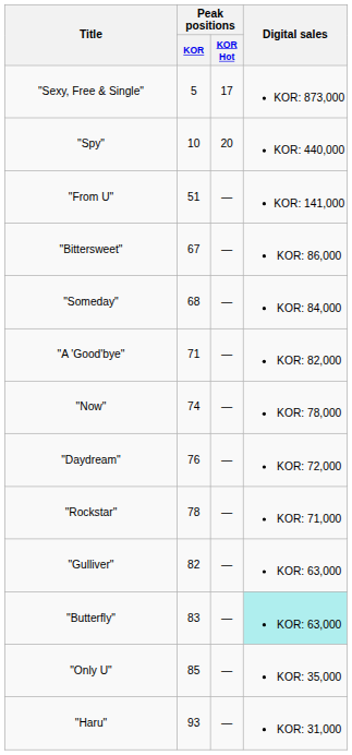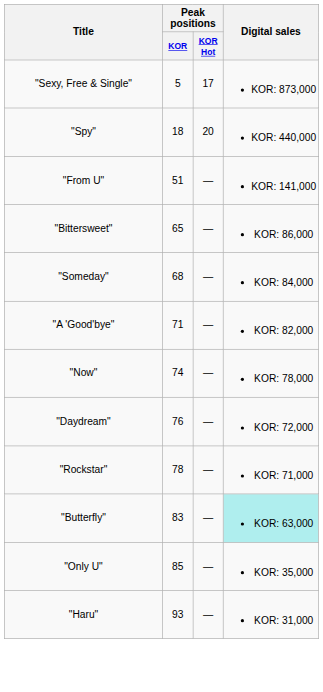 <table class="wikitable" style="text-align:center">
 <tr>
 <th rowspan="2" style="width:15em">Title</th>
 <th colspan="2">Peak positions</th>
 <th rowspan="2">Digital sales</th>
 </tr>
 <tr>
 <th style="width:2.5em;"><small><a href='#'>KOR</a></small><br></th>
 <th style="width:2.5em;"><small><a href='#'>KOR Hot</a></small><br></th>
 </tr>
 <tr>
 <td>"Sexy, Free & Single"</td>
 <td>5</td>
 <td>17</td>
 <td><br><ul><li>KOR: 873,000</li></ul></td>
 </tr>
 <tr>
 <td>"Spy"</td>
-<td>10</td>
+<td>18</td>
 <td>20</td>
 <td><br><ul><li>KOR: 440,000</li></ul></td>
 </tr>
 <tr>
 <td>"From U"</td>
 <td>51</td>
 <td>—</td>
 <td><br><ul><li>KOR: 141,000</li></ul></td>
 </tr>
 <tr>
 <td>"Bittersweet"</td>
-<td>67</td>
+<td>65</td>
 <td>—</td>
 <td><br><ul><li>KOR: 86,000</li></ul></td>
 </tr>
 <tr>
 <td>"Someday"</td>
 <td>68</td>
 <td>—</td>
 <td><br><ul><li>KOR: 84,000</li></ul></td>
 </tr>
 <tr>
 <td>"A 'Good'bye"</td>
 <td>71</td>
 <td>—</td>
 <td><br><ul><li>KOR: 82,000</li></ul></td>
 </tr>
 <tr>
 <td>"Now"</td>
 <td>74</td>
 <td>—</td>
 <td><br><ul><li>KOR: 78,000</li></ul></td>
 </tr>
 <tr>
 <td>"Daydream"</td>
 <td>76</td>
 <td>—</td>
 <td><br><ul><li>KOR: 72,000</li></ul></td>
 </tr>
 <tr>
 <td>"Rockstar"</td>
 <td>78</td>
 <td>—</td>
 <td><br><ul><li>KOR: 71,000</li></ul></td>
 </tr>
 <tr>
-<td>"Gulliver"</td>
-<td>82</td>
-<td>—</td>
-<td><br><ul><li>KOR: 63,000</li></ul></td>
-</tr>
-<tr>
 <td>"Butterfly"</td>
 <td>83</td>
 <td>—</td>
 <td style="background: paleturquoise;"><br><ul><li>KOR: 63,000</li></ul></td>
 </tr>
 <tr>
 <td>"Only U"</td>
 <td>85</td>
 <td>—</td>
 <td><br><ul><li>KOR: 35,000</li></ul></td>
 </tr>
 <tr>
 <td>"Haru"</td>
 <td>93</td>
 <td>—</td>
 <td><br><ul><li>KOR: 31,000</li></ul></td>
 </tr>
 </table>
